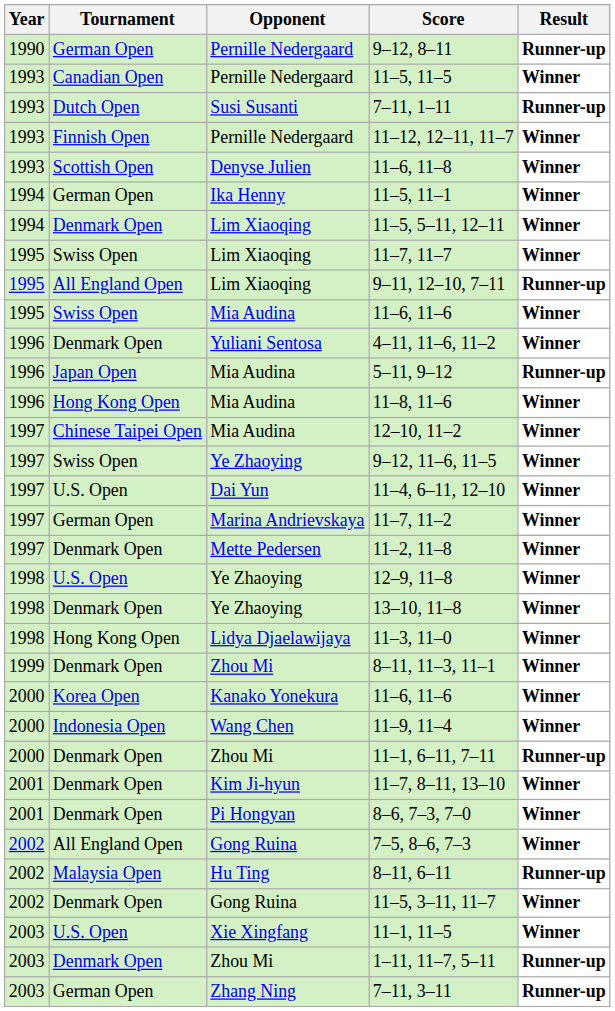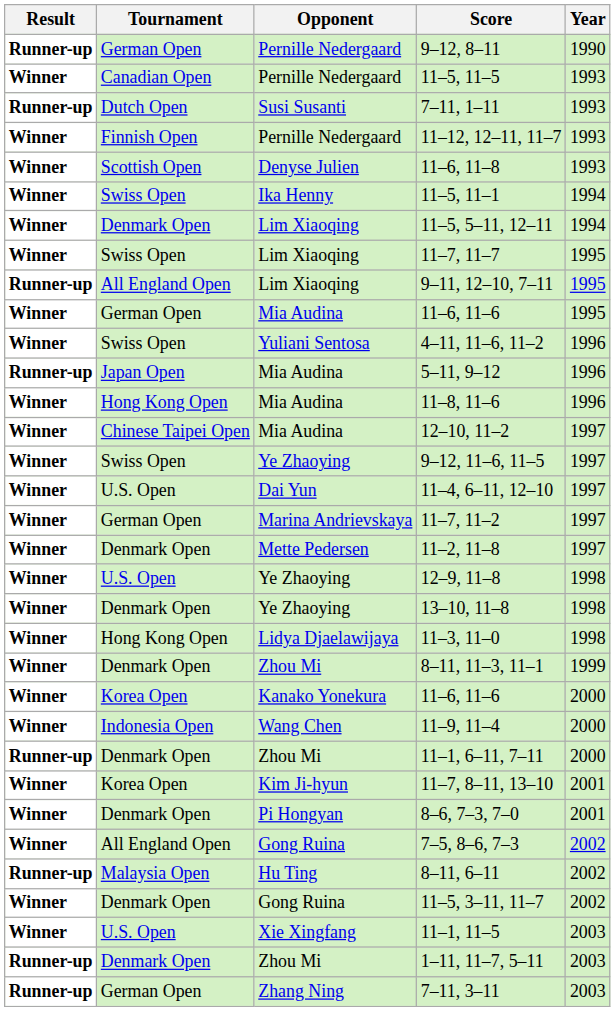 <table class="sortable wikitable" style="font-size: 90%;">
 <tr>
-<th>Year</th>
+<th>Result</th>
 <th>Tournament</th>
 <th>Opponent</th>
 <th>Score</th>
-<th>Result</th>
+<th>Year</th>
 </tr>
 <tr style="background:#D4F1C5">
-<td align="center">1990</td>
+<td style="text-align:left; background:white"> <strong>Runner-up</strong></td>
 <td align="left"><a href='#'>German Open</a></td>
 <td align="left"> <a href='#'>Pernille Nedergaard</a></td>
 <td align="left">9–12, 8–11</td>
-<td style="text-align:left; background:white"> <strong>Runner-up</strong></td>
+<td align="center">1990</td>
 </tr>
 <tr style="background:#D4F1C5">
-<td align="center">1993</td>
+<td style="text-align:left; background:white"> <strong>Winner</strong></td>
 <td align="left"><a href='#'>Canadian Open</a></td>
 <td align="left"> Pernille Nedergaard</td>
 <td align="left">11–5, 11–5</td>
-<td style="text-align:left; background:white"> <strong>Winner</strong></td>
+<td align="center">1993</td>
 </tr>
 <tr style="background:#D4F1C5">
-<td align="center">1993</td>
+<td style="text-align:left; background:white"> <strong>Runner-up</strong></td>
 <td align="left"><a href='#'>Dutch Open</a></td>
 <td align="left"> <a href='#'>Susi Susanti</a></td>
 <td align="left">7–11, 1–11</td>
-<td style="text-align:left; background:white"> <strong>Runner-up</strong></td>
+<td align="center">1993</td>
 </tr>
 <tr style="background:#D4F1C5">
-<td align="center">1993</td>
+<td style="text-align:left; background:white"> <strong>Winner</strong></td>
 <td align="left"><a href='#'>Finnish Open</a></td>
 <td align="left"> Pernille Nedergaard</td>
 <td align="left">11–12, 12–11, 11–7</td>
-<td style="text-align:left; background:white"> <strong>Winner</strong></td>
+<td align="center">1993</td>
 </tr>
 <tr style="background:#D4F1C5">
-<td align="center">1993</td>
+<td style="text-align:left; background:white"> <strong>Winner</strong></td>
 <td align="left"><a href='#'>Scottish Open</a></td>
 <td align="left"> <a href='#'>Denyse Julien</a></td>
 <td align="left">11–6, 11–8</td>
-<td style="text-align:left; background:white"> <strong>Winner</strong></td>
+<td align="center">1993</td>
 </tr>
 <tr style="background:#D4F1C5">
-<td align="center">1994</td>
-<td align="left">German Open</td>
+<td style="text-align:left; background:white"> <strong>Winner</strong></td>
+<td align="left"><a href='#'>Swiss Open</a></td>
 <td align="left"> <a href='#'>Ika Henny</a></td>
 <td align="left">11–5, 11–1</td>
-<td style="text-align:left; background:white"> <strong>Winner</strong></td>
+<td align="center">1994</td>
 </tr>
 <tr style="background:#D4F1C5">
-<td align="center">1994</td>
+<td style="text-align:left; background:white"> <strong>Winner</strong></td>
 <td align="left"><a href='#'>Denmark Open</a></td>
 <td align="left"> <a href='#'>Lim Xiaoqing</a></td>
 <td align="left">11–5, 5–11, 12–11</td>
-<td style="text-align:left; background:white"> <strong>Winner</strong></td>
+<td align="center">1994</td>
 </tr>
 <tr style="background:#D4F1C5">
-<td align="center">1995</td>
+<td style="text-align:left; background:white"> <strong>Winner</strong></td>
 <td align="left">Swiss Open</td>
 <td align="left"> Lim Xiaoqing</td>
 <td align="left">11–7, 11–7</td>
-<td style="text-align:left; background:white"> <strong>Winner</strong></td>
+<td align="center">1995</td>
 </tr>
 <tr style="background:#D4F1C5">
-<td align="center"><a href='#'>1995</a></td>
+<td style="text-align:left; background:white"> <strong>Runner-up</strong></td>
 <td align="left"><a href='#'>All England Open</a></td>
 <td align="left"> Lim Xiaoqing</td>
 <td align="left">9–11, 12–10, 7–11</td>
-<td style="text-align:left; background:white"> <strong>Runner-up</strong></td>
+<td align="center"><a href='#'>1995</a></td>
 </tr>
 <tr style="background:#D4F1C5">
-<td align="center">1995</td>
-<td align="left"><a href='#'>Swiss Open</a></td>
+<td style="text-align:left; background:white"> <strong>Winner</strong></td>
+<td align="left">German Open</td>
 <td align="left"> <a href='#'>Mia Audina</a></td>
 <td align="left">11–6, 11–6</td>
-<td style="text-align:left; background:white"> <strong>Winner</strong></td>
+<td align="center">1995</td>
 </tr>
 <tr style="background:#D4F1C5">
-<td align="center">1996</td>
-<td align="left">Denmark Open</td>
+<td style="text-align:left; background:white"> <strong>Winner</strong></td>
+<td align="left">Swiss Open</td>
 <td align="left"> <a href='#'>Yuliani Sentosa</a></td>
 <td align="left">4–11, 11–6, 11–2</td>
-<td style="text-align:left; background:white"> <strong>Winner</strong></td>
+<td align="center">1996</td>
 </tr>
 <tr style="background:#D4F1C5">
-<td align="center">1996</td>
+<td style="text-align:left; background:white"> <strong>Runner-up</strong></td>
 <td align="left"><a href='#'>Japan Open</a></td>
 <td align="left"> Mia Audina</td>
 <td align="left">5–11, 9–12</td>
-<td style="text-align:left; background:white"> <strong>Runner-up</strong></td>
+<td align="center">1996</td>
 </tr>
 <tr style="background:#D4F1C5">
-<td align="center">1996</td>
+<td style="text-align:left; background:white"> <strong>Winner</strong></td>
 <td align="left"><a href='#'>Hong Kong Open</a></td>
 <td align="left"> Mia Audina</td>
 <td align="left">11–8, 11–6</td>
-<td style="text-align:left; background:white"> <strong>Winner</strong></td>
+<td align="center">1996</td>
 </tr>
 <tr style="background:#D4F1C5">
-<td align="center">1997</td>
+<td style="text-align:left; background:white"> <strong>Winner</strong></td>
 <td align="left"><a href='#'>Chinese Taipei Open</a></td>
 <td align="left"> Mia Audina</td>
 <td align="left">12–10, 11–2</td>
-<td style="text-align:left; background:white"> <strong>Winner</strong></td>
+<td align="center">1997</td>
 </tr>
 <tr style="background:#D4F1C5">
-<td align="center">1997</td>
+<td style="text-align:left; background:white"> <strong>Winner</strong></td>
 <td align="left">Swiss Open</td>
 <td align="left"> <a href='#'>Ye Zhaoying</a></td>
 <td align="left">9–12, 11–6, 11–5</td>
-<td style="text-align:left; background:white"> <strong>Winner</strong></td>
+<td align="center">1997</td>
 </tr>
 <tr style="background:#D4F1C5">
-<td align="center">1997</td>
+<td style="text-align:left; background:white"> <strong>Winner</strong></td>
 <td align="left">U.S. Open</td>
 <td align="left"> <a href='#'>Dai Yun</a></td>
 <td align="left">11–4, 6–11, 12–10</td>
-<td style="text-align:left; background:white"> <strong>Winner</strong></td>
+<td align="center">1997</td>
 </tr>
 <tr style="background:#D4F1C5">
-<td align="center">1997</td>
+<td style="text-align:left; background:white"> <strong>Winner</strong></td>
 <td align="left">German Open</td>
 <td align="left"> <a href='#'>Marina Andrievskaya</a></td>
 <td align="left">11–7, 11–2</td>
-<td style="text-align:left; background:white"> <strong>Winner</strong></td>
+<td align="center">1997</td>
 </tr>
 <tr style="background:#D4F1C5">
-<td align="center">1997</td>
+<td style="text-align:left; background:white"> <strong>Winner</strong></td>
 <td align="left">Denmark Open</td>
 <td align="left"> <a href='#'>Mette Pedersen</a></td>
 <td align="left">11–2, 11–8</td>
-<td style="text-align:left; background:white"> <strong>Winner</strong></td>
+<td align="center">1997</td>
 </tr>
 <tr style="background:#D4F1C5">
-<td align="center">1998</td>
+<td style="text-align:left; background:white"> <strong>Winner</strong></td>
 <td align="left"><a href='#'>U.S. Open</a></td>
 <td align="left"> Ye Zhaoying</td>
 <td align="left">12–9, 11–8</td>
-<td style="text-align:left; background:white"> <strong>Winner</strong></td>
+<td align="center">1998</td>
 </tr>
 <tr style="background:#D4F1C5">
-<td align="center">1998</td>
+<td style="text-align:left; background:white"> <strong>Winner</strong></td>
 <td align="left">Denmark Open</td>
 <td align="left"> Ye Zhaoying</td>
 <td align="left">13–10, 11–8</td>
-<td style="text-align:left; background:white"> <strong>Winner</strong></td>
+<td align="center">1998</td>
 </tr>
 <tr style="background:#D4F1C5">
-<td align="center">1998</td>
+<td style="text-align:left; background:white"> <strong>Winner</strong></td>
 <td align="left">Hong Kong Open</td>
 <td align="left"> <a href='#'>Lidya Djaelawijaya</a></td>
 <td align="left">11–3, 11–0</td>
-<td style="text-align:left; background:white"> <strong>Winner</strong></td>
+<td align="center">1998</td>
 </tr>
 <tr style="background:#D4F1C5">
-<td align="center">1999</td>
+<td style="text-align:left; background:white"> <strong>Winner</strong></td>
 <td align="left">Denmark Open</td>
 <td align="left"> <a href='#'>Zhou Mi</a></td>
 <td align="left">8–11, 11–3, 11–1</td>
-<td style="text-align:left; background:white"> <strong>Winner</strong></td>
+<td align="center">1999</td>
 </tr>
 <tr style="background:#D4F1C5">
-<td align="center">2000</td>
+<td style="text-align:left; background:white"> <strong>Winner</strong></td>
 <td align="left"><a href='#'>Korea Open</a></td>
 <td align="left"> <a href='#'>Kanako Yonekura</a></td>
 <td align="left">11–6, 11–6</td>
-<td style="text-align:left; background:white"> <strong>Winner</strong></td>
+<td align="center">2000</td>
 </tr>
 <tr style="background:#D4F1C5">
-<td align="center">2000</td>
+<td style="text-align:left; background:white"> <strong>Winner</strong></td>
 <td align="left"><a href='#'>Indonesia Open</a></td>
 <td align="left"> <a href='#'>Wang Chen</a></td>
 <td align="left">11–9, 11–4</td>
-<td style="text-align:left; background:white"> <strong>Winner</strong></td>
+<td align="center">2000</td>
 </tr>
 <tr style="background:#D4F1C5">
-<td align="center">2000</td>
+<td style="text-align:left; background:white"> <strong>Runner-up</strong></td>
 <td align="left">Denmark Open</td>
 <td align="left"> Zhou Mi</td>
 <td align="left">11–1, 6–11, 7–11</td>
-<td style="text-align:left; background:white"> <strong>Runner-up</strong></td>
+<td align="center">2000</td>
 </tr>
 <tr style="background:#D4F1C5">
-<td align="center">2001</td>
-<td align="left">Denmark Open</td>
+<td style="text-align:left; background:white"> <strong>Winner</strong></td>
+<td align="left">Korea Open</td>
 <td align="left"> <a href='#'>Kim Ji-hyun</a></td>
 <td align="left">11–7, 8–11, 13–10</td>
-<td style="text-align:left; background:white"> <strong>Winner</strong></td>
+<td align="center">2001</td>
 </tr>
 <tr style="background:#D4F1C5">
-<td align="center">2001</td>
+<td style="text-align:left; background:white"> <strong>Winner</strong></td>
 <td align="left">Denmark Open</td>
 <td align="left"> <a href='#'>Pi Hongyan</a></td>
 <td align="left">8–6, 7–3, 7–0</td>
-<td style="text-align:left; background:white"> <strong>Winner</strong></td>
+<td align="center">2001</td>
 </tr>
 <tr style="background:#D4F1C5">
-<td align="center"><a href='#'>2002</a></td>
+<td style="text-align:left; background:white"> <strong>Winner</strong></td>
 <td align="left">All England Open</td>
 <td align="left"> <a href='#'>Gong Ruina</a></td>
 <td align="left">7–5, 8–6, 7–3</td>
-<td style="text-align:left; background:white"> <strong>Winner</strong></td>
+<td align="center"><a href='#'>2002</a></td>
 </tr>
 <tr style="background:#D4F1C5">
-<td align="center">2002</td>
+<td style="text-align:left; background:white"> <strong>Runner-up</strong></td>
 <td align="left"><a href='#'>Malaysia Open</a></td>
 <td align="left"> <a href='#'>Hu Ting</a></td>
 <td align="left">8–11, 6–11</td>
-<td style="text-align:left; background:white"> <strong>Runner-up</strong></td>
+<td align="center">2002</td>
 </tr>
 <tr style="background:#D4F1C5">
-<td align="center">2002</td>
+<td style="text-align:left; background:white"> <strong>Winner</strong></td>
 <td align="left">Denmark Open</td>
 <td align="left"> Gong Ruina</td>
 <td align="left">11–5, 3–11, 11–7</td>
-<td style="text-align:left; background:white"> <strong>Winner</strong></td>
+<td align="center">2002</td>
 </tr>
 <tr style="background:#D4F1C5">
-<td align="center">2003</td>
+<td style="text-align:left; background:white"> <strong>Winner</strong></td>
 <td align="left"><a href='#'>U.S. Open</a></td>
 <td align="left"> <a href='#'>Xie Xingfang</a></td>
 <td align="left">11–1, 11–5</td>
-<td style="text-align:left; background:white"> <strong>Winner</strong></td>
+<td align="center">2003</td>
 </tr>
 <tr style="background:#D4F1C5">
-<td align="center">2003</td>
+<td style="text-align:left; background:white"> <strong>Runner-up</strong></td>
 <td align="left"><a href='#'>Denmark Open</a></td>
 <td align="left"> Zhou Mi</td>
 <td align="left">1–11, 11–7, 5–11</td>
-<td style="text-align:left; background:white"> <strong>Runner-up</strong></td>
+<td align="center">2003</td>
 </tr>
 <tr style="background:#D4F1C5">
-<td align="center">2003</td>
+<td style="text-align:left; background:white"> <strong>Runner-up</strong></td>
 <td align="left">German Open</td>
 <td align="left"> <a href='#'>Zhang Ning</a></td>
 <td align="left">7–11, 3–11</td>
-<td style="text-align:left; background:white"> <strong>Runner-up</strong></td>
+<td align="center">2003</td>
 </tr>
 </table>
